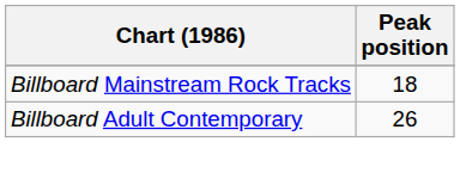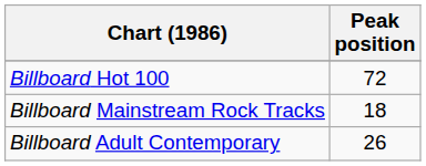 <table class="wikitable sortable">
 <tr>
 <th align="left">Chart (1986)</th>
 <th align="center">Peak<br>position</th>
 </tr>
 <tr>
+</tr>
+<tr>
+<td align="left"><a href='#'><em>Billboard</em> Hot 100</a></td>
+<td align="center">72</td>
 </tr>
 <tr>
 <td align="left"><em>Billboard</em> <a href='#'>Mainstream Rock Tracks</a></td>
 <td align="center">18</td>
 </tr>
 <tr>
 <td align="left"><em>Billboard</em> <a href='#'>Adult Contemporary</a></td>
 <td align="center">26</td>
 </tr>
 </table>
